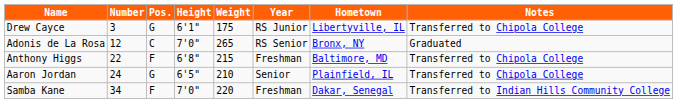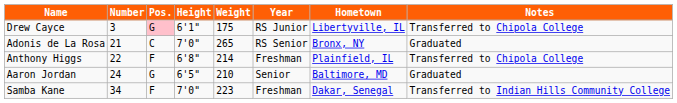 <table class="wikitable sortable" border="1">
 <tr style="background-color: white;">
 <th style="background-color: #FF5F05;color:white">Name</th>
 <th style="background-color: #FF5F05;color:white">Number</th>
 <th style="background-color: #FF5F05;color:white">Pos.</th>
 <th style="background-color: #FF5F05;color:white">Height</th>
 <th style="background-color: #FF5F05;color:white">Weight</th>
 <th style="background-color: #FF5F05;color:white">Year</th>
 <th style="background-color: #FF5F05;color:white">Hometown</th>
 <th class="unsortable" style="background-color: #FF5F05;color:white">Notes</th>
 </tr>
 <tr>
 <td>Drew Cayce</td>
 <td>3</td>
-<td>G</td>
+<td style="background: pink;">G</td>
 <td>6'1"</td>
 <td>175</td>
 <td>RS Junior</td>
 <td><a href='#'>Libertyville, IL</a></td>
 <td>Transferred to <a href='#'>Chipola College</a></td>
 </tr>
 <tr>
 <td>Adonis de La Rosa</td>
-<td>12</td>
+<td>21</td>
 <td>C</td>
 <td>7'0"</td>
 <td>265</td>
 <td>RS Senior</td>
 <td><a href='#'>Bronx, NY</a></td>
 <td>Graduated</td>
 </tr>
 <tr>
 <td>Anthony Higgs</td>
 <td>22</td>
 <td>F</td>
 <td>6'8"</td>
-<td>215</td>
+<td>214</td>
 <td>Freshman</td>
-<td><a href='#'>Baltimore, MD</a></td>
+<td><a href='#'>Plainfield, IL</a></td>
 <td>Transferred to <a href='#'>Chipola College</a></td>
 </tr>
 <tr>
 <td>Aaron Jordan</td>
 <td>24</td>
 <td>G</td>
 <td>6'5"</td>
 <td>210</td>
 <td>Senior</td>
-<td><a href='#'>Plainfield, IL</a></td>
-<td>Transferred to <a href='#'>Chipola College</a></td>
+<td><a href='#'>Baltimore, MD</a></td>
+<td>Graduated</td>
 </tr>
 <tr>
 <td>Samba Kane</td>
 <td>34</td>
 <td>F</td>
 <td>7'0"</td>
-<td>220</td>
+<td>223</td>
 <td>Freshman</td>
 <td><a href='#'>Dakar, Senegal</a></td>
 <td>Transferred to <a href='#'>Indian Hills Community College</a></td>
 </tr>
 </table>
